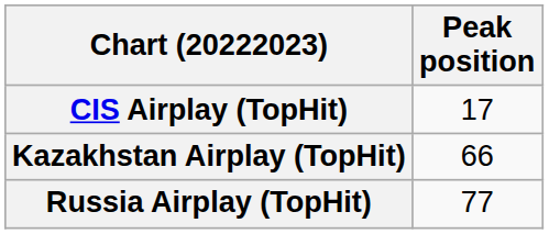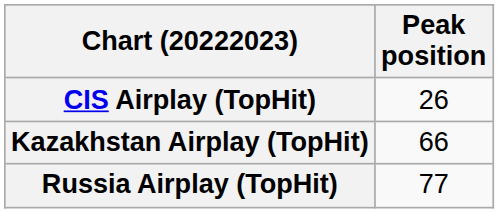 <table class="wikitable plainrowheaders sortable" style="text-align:center">
 <tr>
 <th scope="col">Chart (20222023)</th>
 <th scope="col">Peak<br>position</th>
 </tr>
 <tr>
 <th scope="row"><a href='#'>CIS</a> Airplay (TopHit)</th>
-<td>17</td>
+<td>26</td>
 </tr>
 <tr>
 <th scope="row">Kazakhstan Airplay (TopHit)</th>
 <td>66</td>
 </tr>
 <tr>
 <th scope="row">Russia Airplay (TopHit)</th>
 <td>77</td>
 </tr>
 </table>
